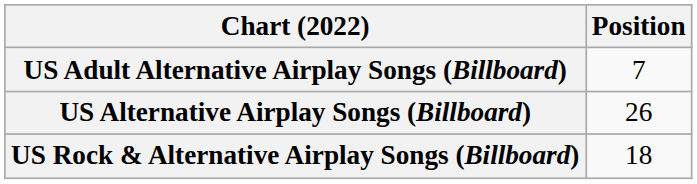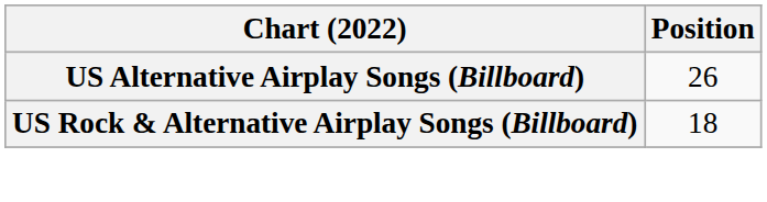 <table class="wikitable sortable plainrowheaders" style="text-align:center">
 <tr>
 <th scope="col">Chart (2022)</th>
 <th scope="col">Position</th>
-</tr>
-<tr>
-<th scope="row">US Adult Alternative Airplay Songs (<em>Billboard</em>)</th>
-<td>7</td>
 </tr>
 <tr>
 <th scope="row">US Alternative Airplay Songs (<em>Billboard</em>)</th>
 <td>26</td>
 </tr>
 <tr>
 <th scope="row">US Rock & Alternative Airplay Songs (<em>Billboard</em>)</th>
 <td>18</td>
 </tr>
 </table>
